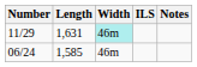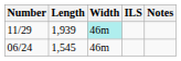 <table class="wikitable">
 <tr>
 <th>Number</th>
 <th>Length</th>
 <th>Width</th>
 <th>ILS</th>
 <th>Notes</th>
 </tr>
 <tr>
 <td>11/29</td>
-<td>1,631</td>
+<td>1,939</td>
 <td style="background: paleturquoise;">46m</td>
 <td></td>
 <td></td>
 </tr>
 <tr>
 <td>06/24</td>
-<td>1,585</td>
+<td>1,545</td>
 <td>46m</td>
 <td></td>
 <td></td>
 </tr>
 </table>
